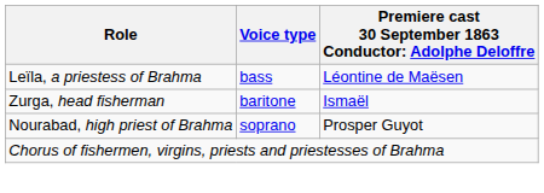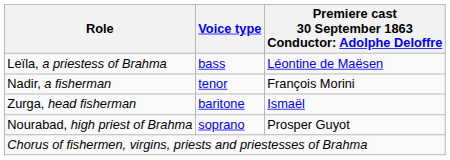 <table class="wikitable">
 <tr>
 <th>Role</th>
 <th><a href='#'>Voice type</a></th>
 <th>Premiere cast<br>30 September 1863<br>Conductor: <a href='#'>Adolphe Deloffre</a></th>
 </tr>
 <tr>
 <td>Leïla, <em>a priestess of Brahma</em></td>
 <td><a href='#'>bass</a></td>
 <td><a href='#'>Léontine de Maësen</a></td>
+</tr>
+<tr>
+<td>Nadir, <em>a fisherman</em></td>
+<td><a href='#'>tenor</a></td>
+<td>François Morini</td>
 </tr>
 <tr>
 <td>Zurga, <em>head fisherman</em></td>
 <td><a href='#'>baritone</a></td>
 <td><a href='#'>Ismaël</a></td>
 </tr>
 <tr>
 <td>Nourabad, <em>high priest of Brahma</em></td>
 <td><a href='#'>soprano</a></td>
 <td>Prosper Guyot</td>
 </tr>
 <tr>
 <td colspan="3"><em>Chorus of fishermen, virgins, priests and priestesses of Brahma</em></td>
 </tr>
 </table>
